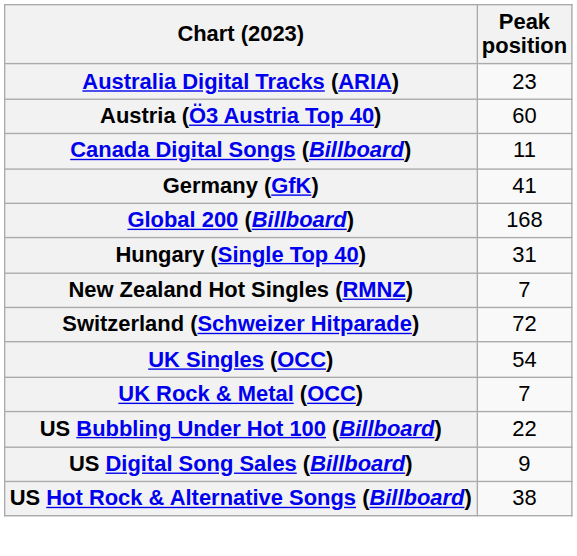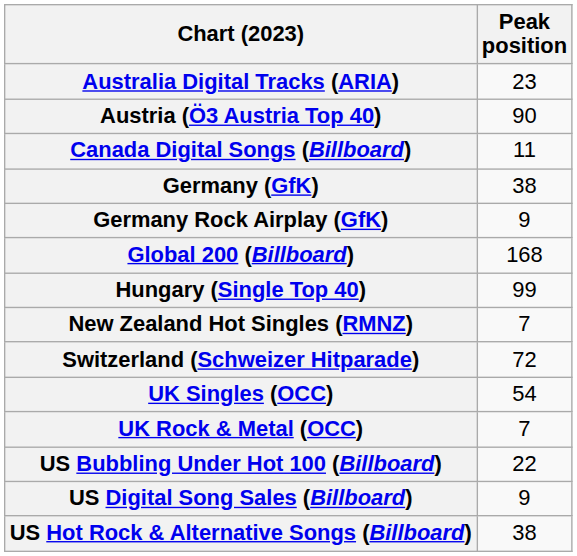 <table class="wikitable sortable plainrowheaders" style="text-align:center">
 <tr>
 <th scope="col">Chart (2023)</th>
 <th scope="col">Peak<br>position</th>
 </tr>
 <tr>
 <th scope="row"><a href='#'>Australia Digital Tracks</a> (<a href='#'>ARIA</a>)</th>
 <td>23</td>
 </tr>
 <tr>
 <th scope="row">Austria (<a href='#'>Ö3 Austria Top 40</a>)</th>
-<td>60</td>
+<td>90</td>
 </tr>
 <tr>
 <th scope="row"><a href='#'>Canada Digital Songs</a> (<em><a href='#'>Billboard</a></em>)</th>
 <td>11</td>
 </tr>
 <tr>
 <th scope="row">Germany (<a href='#'>GfK</a>)</th>
-<td>41</td>
+<td>38</td>
+</tr>
+<tr>
+<th scope="row">Germany Rock Airplay (<a href='#'>GfK</a>)</th>
+<td>9</td>
 </tr>
 <tr>
 <th scope="row"><a href='#'>Global 200</a> (<em><a href='#'>Billboard</a></em>)</th>
 <td>168</td>
 </tr>
 <tr>
 <th scope="row">Hungary (<a href='#'>Single Top 40</a>)</th>
-<td>31</td>
+<td>99</td>
 </tr>
 <tr>
 <th scope="row">New Zealand Hot Singles (<a href='#'>RMNZ</a>)</th>
 <td>7</td>
 </tr>
 <tr>
 <th scope="row">Switzerland (<a href='#'>Schweizer Hitparade</a>)</th>
 <td>72</td>
 </tr>
 <tr>
 <th scope="row"><a href='#'>UK Singles</a> (<a href='#'>OCC</a>)</th>
 <td>54</td>
 </tr>
 <tr>
 <th scope="row"><a href='#'>UK Rock & Metal</a> (<a href='#'>OCC</a>)</th>
 <td>7</td>
 </tr>
 <tr>
 <th scope="row">US <a href='#'>Bubbling Under Hot 100</a> (<em><a href='#'>Billboard</a></em>)</th>
 <td>22</td>
 </tr>
 <tr>
 <th scope="row">US <a href='#'>Digital Song Sales</a> (<em><a href='#'>Billboard</a></em>)</th>
 <td>9</td>
 </tr>
 <tr>
 <th scope="row">US <a href='#'>Hot Rock & Alternative Songs</a> (<em><a href='#'>Billboard</a></em>)</th>
 <td>38</td>
 </tr>
 </table>
